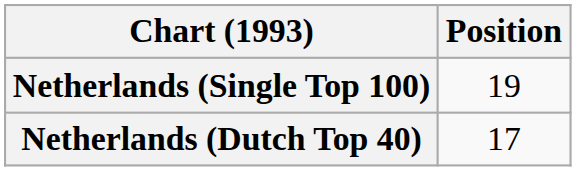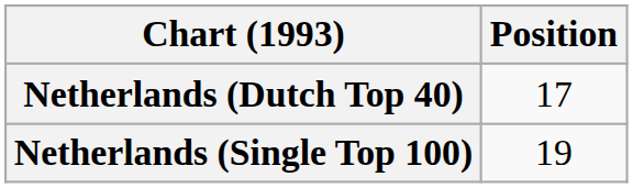 <table class="wikitable plainrowheaders" style="text-align:center">
 <tr>
 <th>Chart (1993)</th>
 <th>Position</th>
 </tr>
 <tr>
+<th scope="row">Netherlands (Dutch Top 40)</th>
+<td>17</td>
+</tr>
+<tr>
 <th scope="row">Netherlands (Single Top 100)</th>
 <td>19</td>
 </tr>
-<tr>
-<th scope="row">Netherlands (Dutch Top 40)</th>
-<td>17</td>
-</tr>
 </table>
